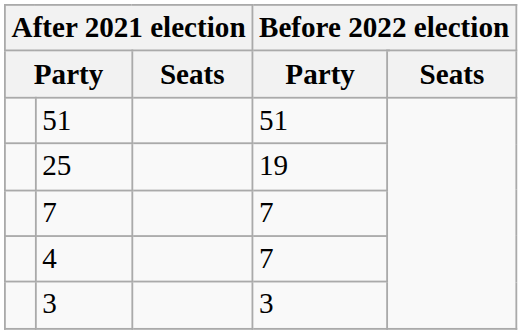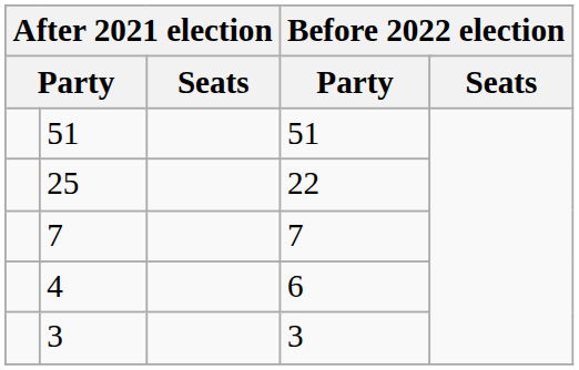 <table class="wikitable">
 <tr>
 <th colspan="3">After 2021 election</th>
 <th colspan="3">Before 2022 election</th>
 </tr>
 <tr>
 <th colspan="2">Party</th>
 <th>Seats</th>
 <th colspan="2">Party</th>
 <th>Seats</th>
 </tr>
 <tr>
 <td></td>
 <td>51</td>
 <td></td>
 <td>51</td>
 </tr>
 <tr>
 <td></td>
 <td>25</td>
 <td></td>
-<td>19</td>
+<td>22</td>
 </tr>
 <tr>
 <td></td>
 <td>7</td>
 <td></td>
 <td>7</td>
 </tr>
 <tr>
 <td></td>
 <td>4</td>
 <td></td>
-<td>7</td>
+<td>6</td>
 </tr>
 <tr>
 <td></td>
 <td>3</td>
 <td></td>
 <td>3</td>
 </tr>
 </table>
